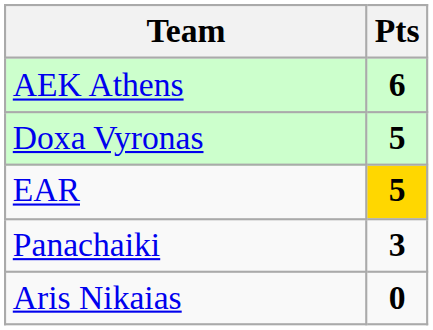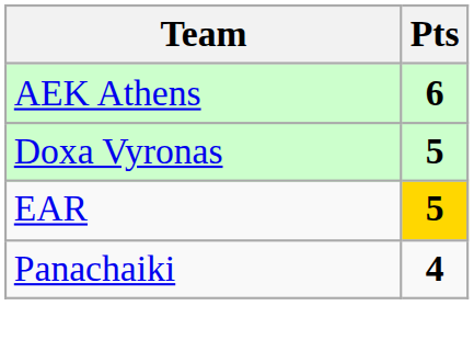 <table class="wikitable" style="text-align: center;">
 <tr>
 <th width=165>Team</th>
 <th width=20>Pts</th>
 </tr>
 <tr bgcolor="#ccffcc">
 <td align=left><a href='#'>AEK Athens</a></td>
 <td><strong>6</strong></td>
 </tr>
 <tr bgcolor="#ccffcc">
 <td align=left><a href='#'>Doxa Vyronas</a></td>
 <td><strong>5</strong></td>
 </tr>
 <tr>
 <td align=left><a href='#'>EAR</a></td>
 <td style="background: gold;"><strong>5</strong></td>
 </tr>
 <tr>
 <td align=left><a href='#'>Panachaiki</a></td>
-<td><strong>3</strong></td>
-</tr>
-<tr>
-<td align=left><a href='#'>Aris Nikaias</a></td>
-<td><strong>0</strong></td>
+<td><strong>4</strong></td>
 </tr>
 </table>
